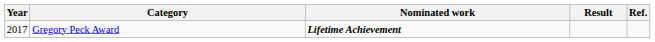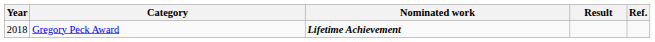 <table class="wikitable">
 <tr>
 <th scope="col" style="width:2em;">Year</th>
 <th scope="col" style="width:26em;">Category</th>
 <th scope="col" style="width:25em;">Nominated work</th>
 <th scope="col" style="width:5em;">Result</th>
 <th>Ref.</th>
 </tr>
 <tr>
-<td>2017</td>
+<td>2018</td>
 <td><a href='#'>Gregory Peck Award</a></td>
 <td><strong><em>Lifetime Achievement</em></strong></td>
 <td></td>
 <td></td>
 </tr>
 </table>
